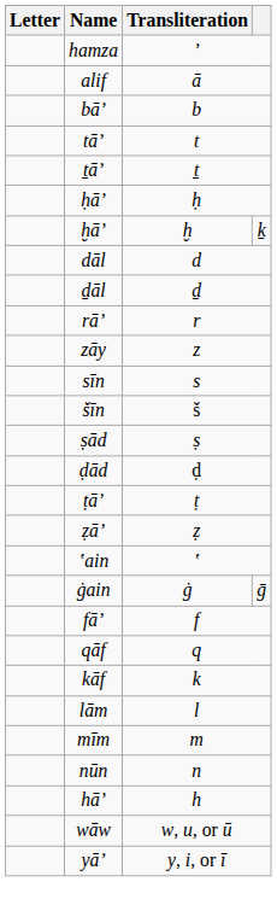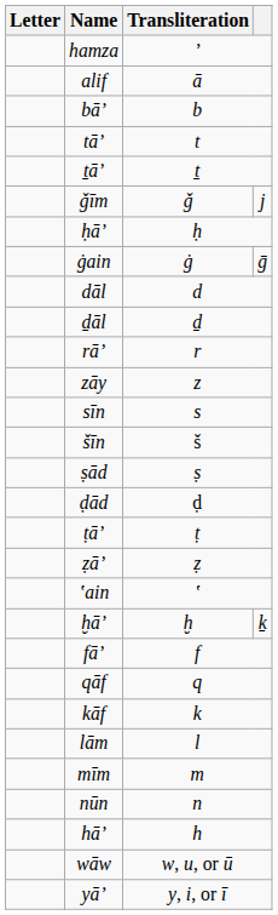 <table class="wikitable" style="text-align: center;">
 <tr>
 <th>Letter</th>
 <th>Name</th>
 <th>Transliteration</th>
 <th></th>
 </tr>
 <tr>
 <td><big></big></td>
 <td><em>hamza</em></td>
 <td colspan="2"><em>ʼ</em></td>
 </tr>
 <tr>
 <td><big></big></td>
 <td><em>alif</em></td>
 <td colspan="2"><em>ā</em></td>
 </tr>
 <tr>
 <td><big></big></td>
 <td><em>bāʼ</em></td>
 <td colspan="2"><em>b</em></td>
 </tr>
 <tr>
 <td><big></big></td>
 <td><em>tāʼ</em></td>
 <td colspan="2"><em>t</em></td>
 </tr>
 <tr>
 <td><big></big></td>
 <td><em>ṯāʼ</em></td>
 <td colspan="2"><em>ṯ</em></td>
 </tr>
 <tr>
 <td><big></big></td>
+<td><em>ǧīm</em></td>
+<td><em>ǧ</em></td>
+<td><em>j</em></td>
+</tr>
+<tr>
+<td><big></big></td>
 <td><em>ḥāʼ</em></td>
 <td colspan="2"><em>ḥ</em></td>
 </tr>
 <tr>
 <td><big></big></td>
-<td><em>ḫāʼ</em></td>
-<td><em>ḫ</em></td>
-<td><em>ḵ</em></td>
+<td><em>ġain</em></td>
+<td><em>ġ</em></td>
+<td><em>ḡ</em></td>
 </tr>
 <tr>
 <td><big></big></td>
 <td><em>dāl</em></td>
 <td colspan="2"><em>d</em></td>
 </tr>
 <tr>
 <td><big></big></td>
 <td><em>ḏāl</em></td>
 <td colspan="2"><em>ḏ</em></td>
 </tr>
 <tr>
 <td><big></big></td>
 <td><em>rāʼ</em></td>
 <td colspan="2"><em>r</em></td>
 </tr>
 <tr>
 <td><big></big></td>
 <td><em>zāy</em></td>
 <td colspan="2"><em>z</em></td>
 </tr>
 <tr>
 <td><big></big></td>
 <td><em>sīn</em></td>
 <td colspan="2"><em>s</em></td>
 </tr>
 <tr>
 <td><big></big></td>
 <td><em>šīn</em></td>
 <td colspan="2">š</td>
 </tr>
 <tr>
 <td><big></big></td>
 <td><em>ṣād</em></td>
 <td colspan="2"><em>ṣ</em></td>
 </tr>
 <tr>
 <td><big></big></td>
 <td><em>ḍād</em></td>
 <td colspan="2">ḍ</td>
 </tr>
 <tr>
 <td><big></big></td>
 <td><em>ṭāʼ</em></td>
 <td colspan="2"><em>ṭ</em></td>
 </tr>
 <tr>
 <td><big></big></td>
 <td><em>ẓāʼ</em></td>
 <td colspan="2"><em>ẓ</em></td>
 </tr>
 <tr>
 <td><big></big></td>
 <td><em>ʽain</em></td>
 <td colspan="2"><em>ʽ</em></td>
 </tr>
 <tr>
 <td><big></big></td>
-<td><em>ġain</em></td>
-<td><em>ġ</em></td>
-<td><em>ḡ</em></td>
+<td><em>ḫāʼ</em></td>
+<td><em>ḫ</em></td>
+<td><em>ḵ</em></td>
 </tr>
 <tr>
 <td><big></big></td>
 <td><em>fāʼ</em></td>
 <td colspan="2"><em>f</em></td>
 </tr>
 <tr>
 <td><big></big></td>
 <td><em>qāf</em></td>
 <td colspan="2"><em>q</em></td>
 </tr>
 <tr>
 <td><big></big></td>
 <td><em>kāf</em></td>
 <td colspan="2"><em>k</em></td>
 </tr>
 <tr>
 <td><big></big></td>
 <td><em>lām</em></td>
 <td colspan="2"><em>l</em></td>
 </tr>
 <tr>
 <td><big></big></td>
 <td><em>mīm</em></td>
 <td colspan="2"><em>m</em></td>
 </tr>
 <tr>
 <td><big></big></td>
 <td><em>nūn</em></td>
 <td colspan="2"><em>n</em></td>
 </tr>
 <tr>
 <td><big></big></td>
 <td><em>hāʼ</em></td>
 <td colspan="2"><em>h</em></td>
 </tr>
 <tr>
 <td><big></big></td>
 <td><em>wāw</em></td>
 <td colspan="2"><em>w</em>, <em>u</em>, or <em>ū</em></td>
 </tr>
 <tr>
 <td><big></big></td>
 <td><em>yāʼ</em></td>
 <td colspan="2"><em>y</em>, <em>i</em>, or <em>ī</em></td>
 </tr>
 </table>
